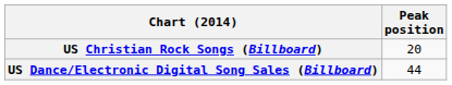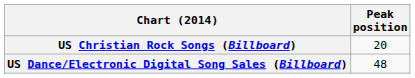 <table class="wikitable sortable plainrowheaders" style="text-align:center">
 <tr>
 <th scope="col">Chart (2014)</th>
 <th scope="col">Peak<br> position</th>
 </tr>
 <tr>
 <th scope="row">US <a href='#'>Christian Rock Songs</a> (<em><a href='#'>Billboard</a></em>)</th>
 <td>20</td>
 </tr>
 <tr>
 <th scope="row">US <a href='#'>Dance/Electronic Digital Song Sales</a> (<a href='#'><em>Billboard</em></a>)</th>
-<td>44</td>
+<td>48</td>
 </tr>
 </table>
